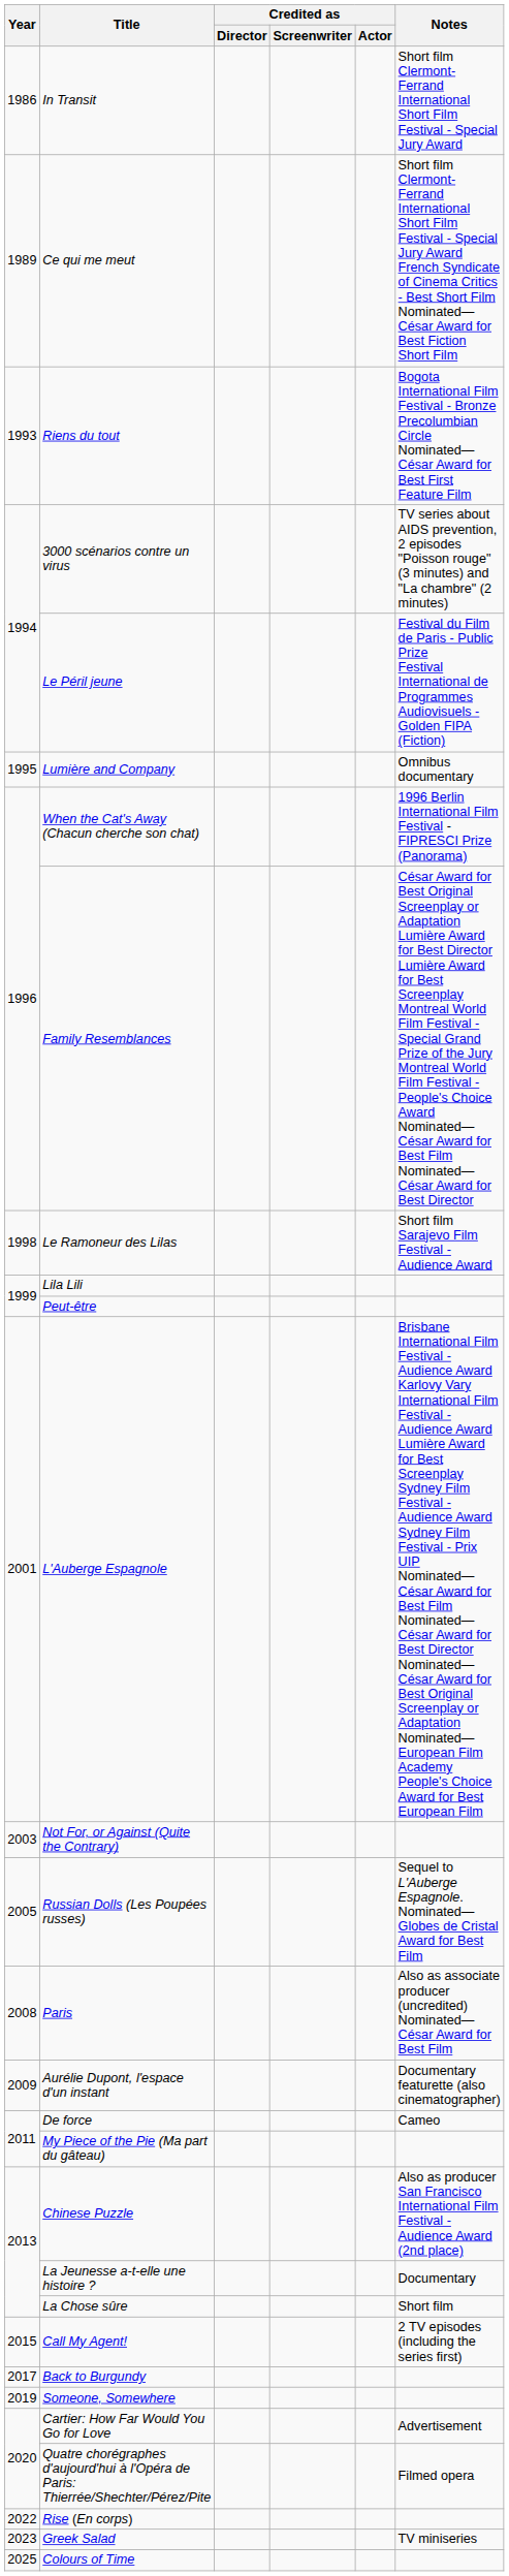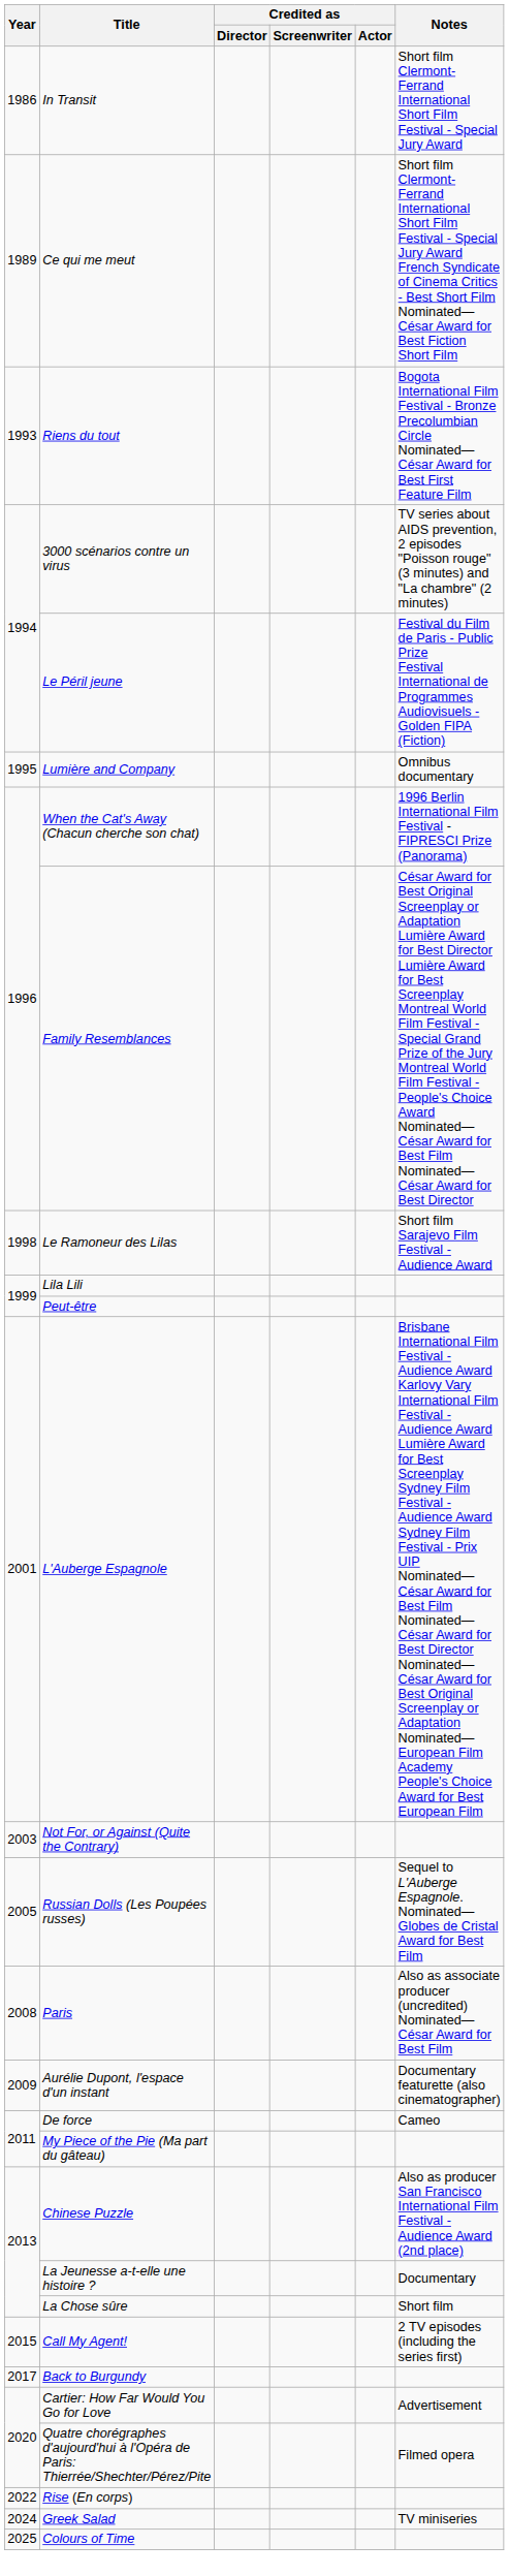 <table class="wikitable sortable">
 <tr>
 <th rowspan=2 width="33">Year</th>
 <th rowspan=2>Title</th>
 <th colspan=3>Credited as</th>
 <th rowspan=2>Notes</th>
 </tr>
 <tr>
 <th width=65>Director</th>
 <th width=65>Screenwriter</th>
 <th width=65>Actor</th>
 </tr>
 <tr>
 <td>1986</td>
 <td align="left"><em>In Transit</em></td>
 <td></td>
 <td></td>
 <td></td>
 <td>Short film<br><a href='#'>Clermont-Ferrand International Short Film Festival - Special Jury Award</a></td>
 </tr>
 <tr>
 <td>1989</td>
 <td align="left"><em>Ce qui me meut</em></td>
 <td></td>
 <td></td>
 <td></td>
 <td>Short film<br><a href='#'>Clermont-Ferrand International Short Film Festival - Special Jury Award</a><br><a href='#'>French Syndicate of Cinema Critics - Best Short Film</a><br>Nominated—<a href='#'>César Award for Best Fiction Short Film</a></td>
 </tr>
 <tr>
 <td>1993</td>
 <td align="left"><em><a href='#'>Riens du tout</a></em></td>
 <td></td>
 <td></td>
 <td></td>
 <td><a href='#'>Bogota International Film Festival - Bronze Precolumbian Circle</a><br>Nominated—<a href='#'>César Award for Best First Feature Film</a></td>
 </tr>
 <tr>
 <td rowspan="2">1994</td>
 <td align="left"><em>3000 scénarios contre un virus</em></td>
 <td></td>
 <td></td>
 <td></td>
 <td>TV series about AIDS prevention, 2 episodes "Poisson rouge" (3 minutes) and "La chambre" (2 minutes)</td>
 </tr>
 <tr>
 <td><em><a href='#'>Le Péril jeune</a></em></td>
 <td></td>
 <td></td>
 <td></td>
 <td><a href='#'>Festival du Film de Paris - Public Prize</a><br><a href='#'>Festival International de Programmes Audiovisuels - Golden FIPA (Fiction)</a></td>
 </tr>
 <tr>
 <td>1995</td>
 <td align="left"><em><a href='#'>Lumière and Company</a></em></td>
 <td></td>
 <td></td>
 <td></td>
 <td>Omnibus documentary</td>
 </tr>
 <tr>
 <td rowspan="2">1996</td>
 <td align="left"><em><a href='#'>When the Cat's Away</a></em> <em>(Chacun cherche son chat)</em></td>
 <td></td>
 <td></td>
 <td></td>
 <td><a href='#'>1996 Berlin International Film Festival</a> - <a href='#'>FIPRESCI Prize (Panorama)</a></td>
 </tr>
 <tr>
 <td><em><a href='#'>Family Resemblances</a></em></td>
 <td></td>
 <td></td>
 <td></td>
 <td><a href='#'>César Award for Best Original Screenplay or Adaptation</a><br><a href='#'>Lumière Award for Best Director</a><br><a href='#'>Lumière Award for Best Screenplay</a><br><a href='#'>Montreal World Film Festival - Special Grand Prize of the Jury</a><br><a href='#'>Montreal World Film Festival - People's Choice Award</a><br>Nominated—<a href='#'>César Award for Best Film</a><br>Nominated—<a href='#'>César Award for Best Director</a></td>
 </tr>
 <tr>
 <td>1998</td>
 <td align="left"><em>Le Ramoneur des Lilas</em></td>
 <td></td>
 <td></td>
 <td></td>
 <td>Short film<br><a href='#'>Sarajevo Film Festival - Audience Award</a></td>
 </tr>
 <tr>
 <td rowspan="2">1999</td>
 <td align="left"><em>Lila Lili</em></td>
 <td></td>
 <td></td>
 <td></td>
 <td></td>
 </tr>
 <tr>
 <td><em><a href='#'>Peut-être</a></em></td>
 <td></td>
 <td></td>
 <td></td>
 <td></td>
 </tr>
 <tr>
 <td>2001</td>
 <td align="left"><em><a href='#'>L'Auberge Espagnole</a></em></td>
 <td></td>
 <td></td>
 <td></td>
 <td><a href='#'>Brisbane International Film Festival - Audience Award</a><br><a href='#'>Karlovy Vary International Film Festival - Audience Award</a><br><a href='#'>Lumière Award for Best Screenplay</a><br><a href='#'>Sydney Film Festival - Audience Award</a><br><a href='#'>Sydney Film Festival - Prix UIP</a><br>Nominated—<a href='#'>César Award for Best Film</a><br>Nominated—<a href='#'>César Award for Best Director</a><br>Nominated—<a href='#'>César Award for Best Original Screenplay or Adaptation</a><br>Nominated—<a href='#'>European Film Academy People's Choice Award for Best European Film</a></td>
 </tr>
 <tr>
 <td>2003</td>
 <td align="left"><em><a href='#'>Not For, or Against (Quite the Contrary)</a></em></td>
 <td></td>
 <td></td>
 <td></td>
 <td></td>
 </tr>
 <tr>
 <td>2005</td>
 <td align="left"><em><a href='#'>Russian Dolls</a></em> <em>(Les Poupées russes)</em></td>
 <td></td>
 <td></td>
 <td></td>
 <td>Sequel to <em>L'Auberge Espagnole</em>. Nominated—<a href='#'>Globes de Cristal Award for Best Film</a></td>
 </tr>
 <tr>
 <td>2008</td>
 <td align="left"><em><a href='#'>Paris</a></em></td>
 <td></td>
 <td></td>
 <td></td>
 <td>Also as associate producer (uncredited)<br>Nominated—<a href='#'>César Award for Best Film</a></td>
 </tr>
 <tr>
 <td>2009</td>
 <td align="left"><em>Aurélie Dupont, l'espace d'un instant</em></td>
 <td></td>
 <td></td>
 <td></td>
 <td>Documentary featurette (also cinematographer)</td>
 </tr>
 <tr>
 <td rowspan="2">2011</td>
 <td align="left"><em>De force</em></td>
 <td></td>
 <td></td>
 <td></td>
 <td>Cameo</td>
 </tr>
 <tr>
 <td><em><a href='#'>My Piece of the Pie</a></em> <em>(Ma part du gâteau)</em></td>
 <td></td>
 <td></td>
 <td></td>
 <td></td>
 </tr>
 <tr>
 <td rowspan="3">2013</td>
 <td align="left"><em><a href='#'>Chinese Puzzle</a></em></td>
 <td></td>
 <td></td>
 <td></td>
 <td>Also as producer<br><a href='#'>San Francisco International Film Festival - Audience Award (2nd place)</a></td>
 </tr>
 <tr>
 <td><em>La Jeunesse a-t-elle une histoire ?</em></td>
 <td></td>
 <td></td>
 <td></td>
 <td>Documentary</td>
 </tr>
 <tr>
 <td><em>La Chose sûre</em></td>
 <td></td>
 <td></td>
 <td></td>
 <td>Short film</td>
 </tr>
 <tr>
 <td>2015</td>
 <td><em><a href='#'>Call My Agent!</a></em></td>
 <td></td>
 <td></td>
 <td></td>
 <td>2 TV episodes (including the series first)</td>
 </tr>
 <tr>
 <td>2017</td>
 <td align="left"><em><a href='#'>Back to Burgundy</a></em></td>
 <td></td>
 <td></td>
 <td></td>
 <td></td>
 </tr>
 <tr>
-<td>2019</td>
-<td align="left"><em><a href='#'>Someone, Somewhere</a></em></td>
-<td></td>
-<td></td>
-<td></td>
-<td></td>
-</tr>
-<tr>
 <td rowspan="2">2020</td>
 <td align="left"><em>Cartier: How Far Would You Go for Love</em></td>
 <td></td>
 <td></td>
 <td></td>
 <td>Advertisement</td>
 </tr>
 <tr>
 <td><em>Quatre chorégraphes d'aujourd'hui à l'Opéra de Paris: Thierrée/Shechter/Pérez/Pite</em></td>
 <td></td>
 <td></td>
 <td></td>
 <td>Filmed opera</td>
 </tr>
 <tr>
 <td>2022</td>
 <td align="left"><em><a href='#'>Rise</a></em> (<em>En corps</em>)</td>
 <td></td>
 <td></td>
 <td></td>
 <td></td>
 </tr>
 <tr>
-<td>2023</td>
+<td>2024</td>
 <td><em><a href='#'>Greek Salad</a></em></td>
 <td></td>
 <td></td>
 <td></td>
 <td>TV miniseries</td>
 </tr>
 <tr>
 <td>2025</td>
 <td><em><a href='#'>Colours of Time</a></em></td>
 <td></td>
 <td></td>
 <td></td>
 <td></td>
 </tr>
 </table>
